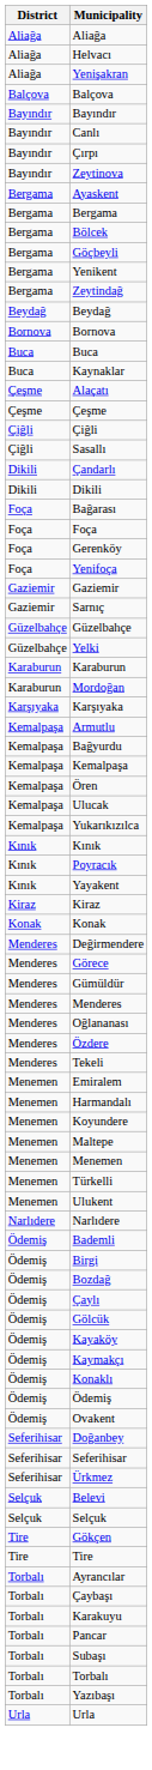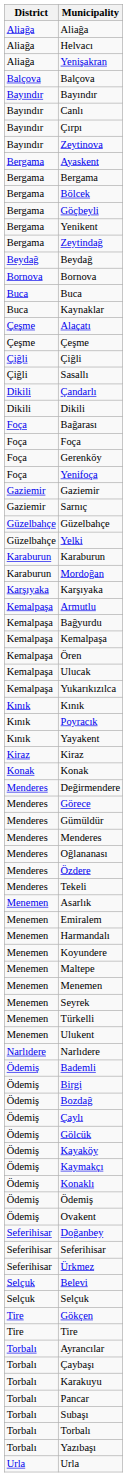 <table class="sortable wikitable">
 <tr>
 <th>District</th>
 <th>Municipality</th>
 </tr>
 <tr>
 <td><a href='#'>Aliağa</a></td>
 <td>Aliağa</td>
 </tr>
 <tr>
 <td>Aliağa</td>
 <td>Helvacı</td>
 </tr>
 <tr>
 <td>Aliağa</td>
 <td><a href='#'>Yenişakran</a></td>
 </tr>
 <tr>
 <td><a href='#'>Balçova</a></td>
 <td>Balçova</td>
 </tr>
 <tr>
 <td><a href='#'>Bayındır</a></td>
 <td>Bayındır</td>
 </tr>
 <tr>
 <td>Bayındır</td>
 <td>Canlı</td>
 </tr>
 <tr>
 <td>Bayındır</td>
 <td>Çırpı</td>
 </tr>
 <tr>
 <td>Bayındır</td>
 <td><a href='#'>Zeytinova</a></td>
 </tr>
 <tr>
 <td><a href='#'>Bergama</a></td>
 <td><a href='#'>Ayaskent</a></td>
 </tr>
 <tr>
 <td>Bergama</td>
 <td>Bergama</td>
 </tr>
 <tr>
 <td>Bergama</td>
 <td><a href='#'>Bölcek</a></td>
 </tr>
 <tr>
 <td>Bergama</td>
 <td><a href='#'>Göçbeyli</a></td>
 </tr>
 <tr>
 <td>Bergama</td>
 <td>Yenikent</td>
 </tr>
 <tr>
 <td>Bergama</td>
 <td><a href='#'>Zeytindağ</a></td>
 </tr>
 <tr>
 <td><a href='#'>Beydağ</a></td>
 <td>Beydağ</td>
 </tr>
 <tr>
 <td><a href='#'>Bornova</a></td>
 <td>Bornova</td>
 </tr>
 <tr>
 <td><a href='#'>Buca</a></td>
 <td>Buca</td>
 </tr>
 <tr>
 <td>Buca</td>
 <td>Kaynaklar</td>
 </tr>
 <tr>
 <td><a href='#'>Çeşme</a></td>
 <td><a href='#'>Alaçatı</a></td>
 </tr>
 <tr>
 <td>Çeşme</td>
 <td>Çeşme</td>
 </tr>
 <tr>
 <td><a href='#'>Çiğli</a></td>
 <td>Çiğli</td>
 </tr>
 <tr>
 <td>Çiğli</td>
 <td>Sasallı</td>
 </tr>
 <tr>
 <td><a href='#'>Dikili</a></td>
 <td><a href='#'>Çandarlı</a></td>
 </tr>
 <tr>
 <td>Dikili</td>
 <td>Dikili</td>
 </tr>
 <tr>
 <td><a href='#'>Foça</a></td>
 <td>Bağarası</td>
 </tr>
 <tr>
 <td>Foça</td>
 <td>Foça</td>
 </tr>
 <tr>
 <td>Foça</td>
 <td>Gerenköy</td>
 </tr>
 <tr>
 <td>Foça</td>
 <td><a href='#'>Yenifoça</a></td>
 </tr>
 <tr>
 <td><a href='#'>Gaziemir</a></td>
 <td>Gaziemir</td>
 </tr>
 <tr>
 <td>Gaziemir</td>
 <td>Sarnıç</td>
 </tr>
 <tr>
 <td><a href='#'>Güzelbahçe</a></td>
 <td>Güzelbahçe</td>
 </tr>
 <tr>
 <td>Güzelbahçe</td>
 <td><a href='#'>Yelki</a></td>
 </tr>
 <tr>
 <td><a href='#'>Karaburun</a></td>
 <td>Karaburun</td>
 </tr>
 <tr>
 <td>Karaburun</td>
 <td><a href='#'>Mordoğan</a></td>
 </tr>
 <tr>
 <td><a href='#'>Karşıyaka</a></td>
 <td>Karşıyaka</td>
 </tr>
 <tr>
 <td><a href='#'>Kemalpaşa</a></td>
 <td><a href='#'>Armutlu</a></td>
 </tr>
 <tr>
 <td>Kemalpaşa</td>
 <td>Bağyurdu</td>
 </tr>
 <tr>
 <td>Kemalpaşa</td>
 <td>Kemalpaşa</td>
 </tr>
 <tr>
 <td>Kemalpaşa</td>
 <td>Ören</td>
 </tr>
 <tr>
 <td>Kemalpaşa</td>
 <td>Ulucak</td>
 </tr>
 <tr>
 <td>Kemalpaşa</td>
 <td>Yukarıkızılca</td>
 </tr>
 <tr>
 <td><a href='#'>Kınık</a></td>
 <td>Kınık</td>
 </tr>
 <tr>
 <td>Kınık</td>
 <td><a href='#'>Poyracık</a></td>
 </tr>
 <tr>
 <td>Kınık</td>
 <td>Yayakent</td>
 </tr>
 <tr>
 <td><a href='#'>Kiraz</a></td>
 <td>Kiraz</td>
 </tr>
 <tr>
 <td><a href='#'>Konak</a></td>
 <td>Konak</td>
 </tr>
 <tr>
 <td><a href='#'>Menderes</a></td>
 <td>Değirmendere</td>
 </tr>
 <tr>
 <td>Menderes</td>
 <td><a href='#'>Görece</a></td>
 </tr>
 <tr>
 <td>Menderes</td>
 <td>Gümüldür</td>
 </tr>
 <tr>
 <td>Menderes</td>
 <td>Menderes</td>
 </tr>
 <tr>
 <td>Menderes</td>
 <td>Oğlananası</td>
 </tr>
 <tr>
 <td>Menderes</td>
 <td><a href='#'>Özdere</a></td>
 </tr>
 <tr>
 <td>Menderes</td>
 <td>Tekeli</td>
 </tr>
 <tr>
+<td><a href='#'>Menemen</a></td>
+<td>Asarlık</td>
+</tr>
+<tr>
 <td>Menemen</td>
 <td>Emiralem</td>
 </tr>
 <tr>
 <td>Menemen</td>
 <td>Harmandalı</td>
 </tr>
 <tr>
 <td>Menemen</td>
 <td>Koyundere</td>
 </tr>
 <tr>
 <td>Menemen</td>
 <td>Maltepe</td>
 </tr>
 <tr>
 <td>Menemen</td>
 <td>Menemen</td>
+</tr>
+<tr>
+<td>Menemen</td>
+<td>Seyrek</td>
 </tr>
 <tr>
 <td>Menemen</td>
 <td>Türkelli</td>
 </tr>
 <tr>
 <td>Menemen</td>
 <td>Ulukent</td>
 </tr>
 <tr>
 <td><a href='#'>Narlıdere</a></td>
 <td>Narlıdere</td>
 </tr>
 <tr>
 <td><a href='#'>Ödemiş</a></td>
 <td><a href='#'>Bademli</a></td>
 </tr>
 <tr>
 <td>Ödemiş</td>
 <td><a href='#'>Birgi</a></td>
 </tr>
 <tr>
 <td>Ödemiş</td>
 <td><a href='#'>Bozdağ</a></td>
 </tr>
 <tr>
 <td>Ödemiş</td>
 <td><a href='#'>Çaylı</a></td>
 </tr>
 <tr>
 <td>Ödemiş</td>
 <td><a href='#'>Gölcük</a></td>
 </tr>
 <tr>
 <td>Ödemiş</td>
 <td><a href='#'>Kayaköy</a></td>
 </tr>
 <tr>
 <td>Ödemiş</td>
 <td><a href='#'>Kaymakçı</a></td>
 </tr>
 <tr>
 <td>Ödemiş</td>
 <td><a href='#'>Konaklı</a></td>
 </tr>
 <tr>
 <td>Ödemiş</td>
 <td>Ödemiş</td>
 </tr>
 <tr>
 <td>Ödemiş</td>
 <td>Ovakent</td>
 </tr>
 <tr>
 <td><a href='#'>Seferihisar</a></td>
 <td><a href='#'>Doğanbey</a></td>
 </tr>
 <tr>
 <td>Seferihisar</td>
 <td>Seferihisar</td>
 </tr>
 <tr>
 <td>Seferihisar</td>
 <td><a href='#'>Ürkmez</a></td>
 </tr>
 <tr>
 <td><a href='#'>Selçuk</a></td>
 <td><a href='#'>Belevi</a></td>
 </tr>
 <tr>
 <td>Selçuk</td>
 <td>Selçuk</td>
 </tr>
 <tr>
 <td><a href='#'>Tire</a></td>
 <td><a href='#'>Gökçen</a></td>
 </tr>
 <tr>
 <td>Tire</td>
 <td>Tire</td>
 </tr>
 <tr>
 <td><a href='#'>Torbalı</a></td>
 <td>Ayrancılar</td>
 </tr>
 <tr>
 <td>Torbalı</td>
 <td>Çaybaşı</td>
 </tr>
 <tr>
 <td>Torbalı</td>
 <td>Karakuyu</td>
 </tr>
 <tr>
 <td>Torbalı</td>
 <td>Pancar</td>
 </tr>
 <tr>
 <td>Torbalı</td>
 <td>Subaşı</td>
 </tr>
 <tr>
 <td>Torbalı</td>
 <td>Torbalı</td>
 </tr>
 <tr>
 <td>Torbalı</td>
 <td>Yazıbaşı</td>
 </tr>
 <tr>
 <td><a href='#'>Urla</a></td>
 <td>Urla</td>
 </tr>
 </table>
